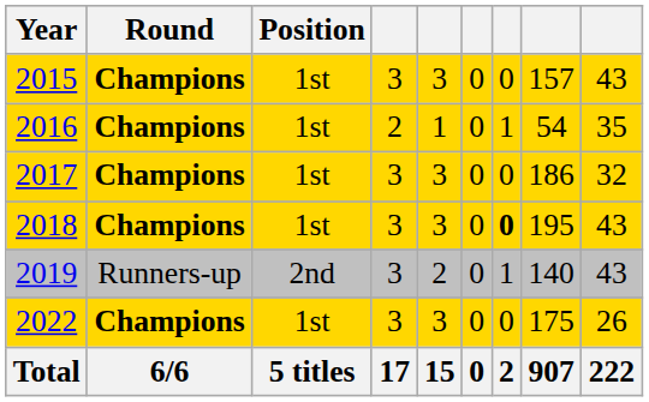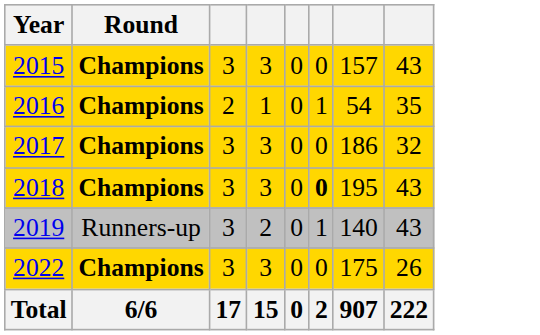 <table class="wikitable" style="text-align:center">
 <tr>
 <th>Year</th>
 <th>Round</th>
-<th>Position</th>
 <th></th>
 <th></th>
 <th></th>
 <th></th>
 <th></th>
 <th></th>
 </tr>
 <tr bgcolor=Gold>
 <td> <a href='#'>2015</a></td>
 <td><strong>Champions</strong></td>
-<td>1st</td>
 <td>3</td>
 <td>3</td>
 <td>0</td>
 <td>0</td>
 <td>157</td>
 <td>43</td>
 </tr>
 <tr bgcolor=Gold>
 <td> <a href='#'>2016</a></td>
 <td><strong>Champions</strong></td>
-<td>1st</td>
 <td>2</td>
 <td>1</td>
 <td>0</td>
 <td>1</td>
 <td>54</td>
 <td>35</td>
 </tr>
 <tr bgcolor=Gold>
 <td> <a href='#'>2017</a></td>
 <td><strong>Champions</strong></td>
-<td>1st</td>
 <td>3</td>
 <td>3</td>
 <td>0</td>
 <td>0</td>
 <td>186</td>
 <td>32</td>
 </tr>
 <tr bgcolor=Gold>
 <td> <a href='#'>2018</a></td>
 <td><strong>Champions</strong></td>
-<td>1st</td>
 <td>3</td>
 <td>3</td>
 <td>0</td>
 <td><strong>0</strong></td>
 <td>195</td>
 <td>43</td>
 </tr>
 <tr bgcolor=Silver>
 <td> <a href='#'>2019</a></td>
 <td>Runners-up</td>
-<td>2nd</td>
 <td>3</td>
 <td>2</td>
 <td>0</td>
 <td>1</td>
 <td>140</td>
 <td>43</td>
 </tr>
 <tr bgcolor=Gold>
 <td> <a href='#'>2022</a></td>
 <td><strong>Champions</strong></td>
-<td>1st</td>
 <td>3</td>
 <td>3</td>
 <td>0</td>
 <td>0</td>
 <td>175</td>
 <td>26</td>
 </tr>
 <tr>
 <th>Total</th>
 <th>6/6</th>
-<th>5 titles</th>
 <th>17</th>
 <th>15</th>
 <th>0</th>
 <th>2</th>
 <th>907</th>
 <th>222</th>
 </tr>
 </table>
